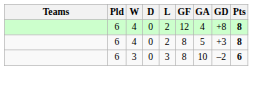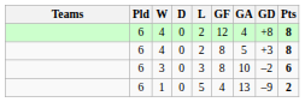 <table class="wikitable" style="text-align: center;">
 <tr>
 <th width=165>Teams</th>
 <th width=20>Pld</th>
 <th width=20>W</th>
 <th width=20>D</th>
 <th width=20>L</th>
 <th width=20>GF</th>
 <th width=20>GA</th>
 <th width=20>GD</th>
 <th width=20>Pts</th>
 </tr>
 <tr align=center style="background:#ccffcc;">
 <td style="text-align:left;"></td>
 <td>6</td>
 <td>4</td>
 <td>0</td>
 <td>2</td>
 <td>12</td>
 <td>4</td>
 <td>+8</td>
 <td><strong>8</strong></td>
 </tr>
 <tr align=center>
 <td style="text-align:left;"></td>
 <td>6</td>
 <td>4</td>
 <td>0</td>
 <td>2</td>
 <td>8</td>
 <td>5</td>
 <td>+3</td>
 <td><strong>8</strong></td>
 </tr>
 <tr align=center>
 <td style="text-align:left;"></td>
 <td>6</td>
 <td>3</td>
 <td>0</td>
 <td>3</td>
 <td>8</td>
 <td>10</td>
 <td>–2</td>
 <td><strong>6</strong></td>
 </tr>
+<tr align=center>
+<td style="text-align:left;"></td>
+<td>6</td>
+<td>1</td>
+<td>0</td>
+<td>5</td>
+<td>4</td>
+<td>13</td>
+<td>–9</td>
+<td><strong>2</strong></td>
+</tr>
 </table>
